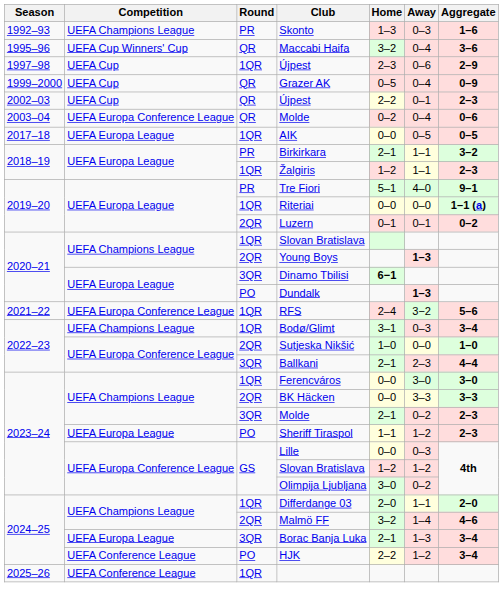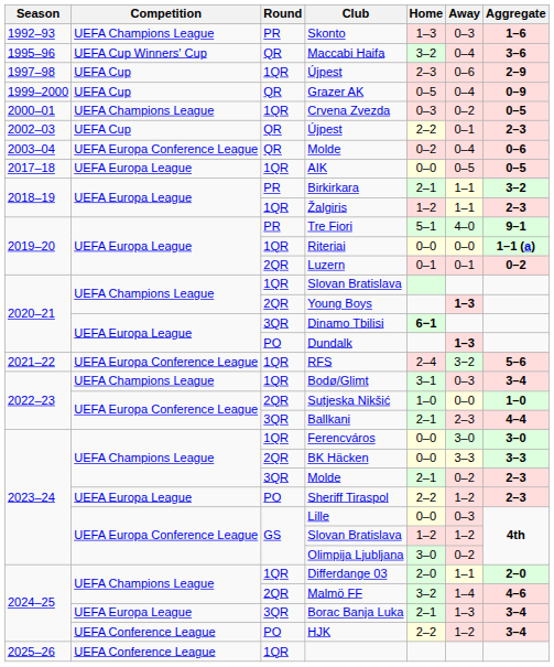 <table class="wikitable">
 <tr>
 <th>Season</th>
 <th>Competition</th>
 <th>Round</th>
 <th>Club</th>
 <th>Home</th>
 <th>Away</th>
 <th>Aggregate</th>
 </tr>
 <tr>
 <td><a href='#'>1992–93</a></td>
 <td><a href='#'>UEFA Champions League</a></td>
 <td><a href='#'>PR</a></td>
 <td> <a href='#'>Skonto</a></td>
 <td bgcolor="#ffdddd" style="text-align:center;">1–3</td>
 <td bgcolor="#ffdddd" style="text-align:center;">0–3</td>
 <td bgcolor="#ffdddd" style="text-align:center;"><strong>1–6</strong></td>
 </tr>
 <tr>
 <td><a href='#'>1995–96</a></td>
 <td><a href='#'>UEFA Cup Winners' Cup</a></td>
 <td><a href='#'>QR</a></td>
 <td> <a href='#'>Maccabi Haifa</a></td>
 <td bgcolor="#ddffdd" style="text-align:center;">3–2</td>
 <td bgcolor="#ffdddd" style="text-align:center;">0–4</td>
 <td bgcolor="#ffdddd" style="text-align:center;"><strong>3–6</strong></td>
 </tr>
 <tr>
 <td><a href='#'>1997–98</a></td>
 <td><a href='#'>UEFA Cup</a></td>
 <td><a href='#'>1QR</a></td>
 <td> <a href='#'>Újpest</a></td>
 <td bgcolor="#ffdddd" style="text-align:center;">2–3</td>
 <td bgcolor="#ffdddd" style="text-align:center;">0–6</td>
 <td bgcolor="#ffdddd" style="text-align:center;"><strong>2–9</strong></td>
 </tr>
 <tr>
 <td><a href='#'>1999–2000</a></td>
 <td><a href='#'>UEFA Cup</a></td>
 <td><a href='#'>QR</a></td>
 <td> <a href='#'>Grazer AK</a></td>
 <td bgcolor="#ffdddd" style="text-align:center;">0–5</td>
 <td bgcolor="#ffdddd" style="text-align:center;">0–4</td>
 <td bgcolor="#ffdddd" style="text-align:center;"><strong>0–9</strong></td>
+</tr>
+<tr>
+<td><a href='#'>2000–01</a></td>
+<td><a href='#'>UEFA Champions League</a></td>
+<td><a href='#'>1QR</a></td>
+<td> <a href='#'>Crvena Zvezda</a></td>
+<td bgcolor="#ffdddd" style="text-align:center;">0–3</td>
+<td bgcolor="#ffdddd" style="text-align:center;">0–2</td>
+<td bgcolor="#ffdddd" style="text-align:center;"><strong>0–5</strong></td>
 </tr>
 <tr>
 <td><a href='#'>2002–03</a></td>
 <td><a href='#'>UEFA Cup</a></td>
 <td><a href='#'>QR</a></td>
 <td> <a href='#'>Újpest</a></td>
 <td bgcolor="#ffffdd" style="text-align:center;">2–2</td>
 <td bgcolor="#ffdddd" style="text-align:center;">0–1</td>
 <td bgcolor="#ffdddd" style="text-align:center;"><strong>2–3</strong></td>
 </tr>
 <tr>
 <td><a href='#'>2003–04</a></td>
 <td><a href='#'>UEFA Europa Conference League</a></td>
 <td><a href='#'>QR</a></td>
 <td> <a href='#'>Molde</a></td>
 <td bgcolor="#ffdddd" style="text-align:center;">0–2</td>
 <td bgcolor="#ffdddd" style="text-align:center;">0–4</td>
 <td bgcolor="#ffdddd" style="text-align:center;"><strong>0–6</strong></td>
 </tr>
 <tr>
 <td><a href='#'>2017–18</a></td>
 <td><a href='#'>UEFA Europa League</a></td>
 <td><a href='#'>1QR</a></td>
 <td> <a href='#'>AIK</a></td>
 <td bgcolor="#ffffdd" style="text-align:center;">0–0</td>
 <td bgcolor="#ffdddd" style="text-align:center;">0–5</td>
 <td bgcolor="#ffdddd" style="text-align:center;"><strong>0–5</strong></td>
 </tr>
 <tr>
 <td rowspan="2"><a href='#'>2018–19</a></td>
 <td rowspan="2"><a href='#'>UEFA Europa League</a></td>
 <td><a href='#'>PR</a></td>
 <td> <a href='#'>Birkirkara</a></td>
 <td bgcolor="#ddffdd" style="text-align:center;">2–1</td>
 <td bgcolor="#ffffdd" style="text-align:center;">1–1</td>
 <td bgcolor="#ddffdd" style="text-align:center;"><strong>3–2</strong></td>
 </tr>
 <tr>
 <td><a href='#'>1QR</a></td>
 <td> <a href='#'>Žalgiris</a></td>
 <td bgcolor="#ffdddd" style="text-align:center;">1–2</td>
 <td bgcolor="#ffffdd" style="text-align:center;">1–1</td>
 <td bgcolor="#ffdddd" style="text-align:center;"><strong>2–3</strong></td>
 </tr>
 <tr>
 <td rowspan="3"><a href='#'>2019–20</a></td>
 <td rowspan="3"><a href='#'>UEFA Europa League</a></td>
 <td><a href='#'>PR</a></td>
 <td> <a href='#'>Tre Fiori</a></td>
 <td bgcolor="#ddffdd" style="text-align:center;">5–1</td>
 <td bgcolor="#ddffdd" style="text-align:center;">4–0</td>
 <td bgcolor="#ddffdd" style="text-align:center;"><strong>9–1</strong></td>
 </tr>
 <tr>
 <td><a href='#'>1QR</a></td>
 <td> <a href='#'>Riteriai</a></td>
 <td bgcolor="#ffffdd" style="text-align:center;">0–0</td>
 <td bgcolor="#ffffdd" style="text-align:center;">0–0</td>
 <td bgcolor="#ddffdd" style="text-align:center;"><strong>1–1 (<a href='#'>a</a>)</strong></td>
 </tr>
 <tr>
 <td><a href='#'>2QR</a></td>
 <td> <a href='#'>Luzern</a></td>
 <td bgcolor="#ffdddd" style="text-align:center;">0–1</td>
 <td bgcolor="#ffdddd" style="text-align:center;">0–1</td>
 <td bgcolor="#ffdddd" style="text-align:center;"><strong>0–2</strong></td>
 </tr>
 <tr>
 <td rowspan="4"><a href='#'>2020–21</a></td>
 <td rowspan="2"><a href='#'>UEFA Champions League</a></td>
 <td><a href='#'>1QR</a></td>
 <td> <a href='#'>Slovan Bratislava</a></td>
 <td bgcolor="#ddffdd" style="text-align:center;"></td>
 <td></td>
 <td></td>
 </tr>
 <tr>
 <td><a href='#'>2QR</a></td>
 <td> <a href='#'>Young Boys</a></td>
 <td></td>
 <td bgcolor="#ffdddd" style="text-align:center;"><strong>1–3</strong></td>
 <td></td>
 </tr>
 <tr>
 <td rowspan="2"><a href='#'>UEFA Europa League</a></td>
 <td><a href='#'>3QR</a></td>
 <td> <a href='#'>Dinamo Tbilisi</a></td>
 <td bgcolor="#ddffdd" style="text-align:center;"><strong>6−1</strong></td>
 <td></td>
 <td></td>
 </tr>
 <tr>
 <td><a href='#'>PO</a></td>
 <td> <a href='#'>Dundalk</a></td>
 <td></td>
 <td bgcolor="#ffdddd" style="text-align:center;"><strong>1–3</strong></td>
 <td></td>
 </tr>
 <tr>
 <td><a href='#'>2021–22</a></td>
 <td><a href='#'>UEFA Europa Conference League</a></td>
 <td><a href='#'>1QR</a></td>
 <td> <a href='#'>RFS</a></td>
 <td bgcolor="#ffdddd" style="text-align:center;">2–4 </td>
 <td bgcolor="#ddffdd" style="text-align:center;">3−2</td>
 <td bgcolor="#ffdddd" style="text-align:center;"><strong>5–6</strong></td>
 </tr>
 <tr>
 <td rowspan="3"><a href='#'>2022–23</a></td>
 <td><a href='#'>UEFA Champions League</a></td>
 <td><a href='#'>1QR</a></td>
 <td> <a href='#'>Bodø/Glimt</a></td>
 <td bgcolor="#ddffdd" style="text-align:center;">3–1</td>
 <td bgcolor="#ffdddd" style="text-align:center;">0–3</td>
 <td bgcolor="#ffdddd" style="text-align:center;"><strong>3–4</strong></td>
 </tr>
 <tr>
 <td rowspan="2"><a href='#'>UEFA Europa Conference League</a></td>
 <td><a href='#'>2QR</a></td>
 <td> <a href='#'>Sutjeska Nikšić</a></td>
 <td bgcolor="#ddffdd" style="text-align:center;">1–0</td>
 <td bgcolor="#ffffdd" style="text-align:center;">0–0</td>
 <td bgcolor="#ddffdd" style="text-align:center;"><strong>1–0</strong></td>
 </tr>
 <tr>
 <td><a href='#'>3QR</a></td>
 <td> <a href='#'>Ballkani</a></td>
 <td bgcolor="#ddffdd" style="text-align:center;">2–1 </td>
 <td bgcolor="#ffdddd" style="text-align:center;">2–3</td>
 <td bgcolor="#ffdddd" style="text-align:center;"><strong>4–4</strong> </td>
 </tr>
 <tr>
 <td rowspan="7"><a href='#'>2023–24</a></td>
 <td rowspan="3"><a href='#'>UEFA Champions League</a></td>
 <td><a href='#'>1QR</a></td>
 <td> <a href='#'>Ferencváros</a></td>
 <td bgcolor="#ffffdd" style="text-align:center;">0–0</td>
 <td bgcolor="#ddffdd" style="text-align:center;">3–0</td>
 <td bgcolor="#ddffdd" style="text-align:center;"><strong>3–0</strong></td>
 </tr>
 <tr>
 <td><a href='#'>2QR</a></td>
 <td> <a href='#'>BK Häcken</a></td>
 <td bgcolor="#ffffdd" style="text-align:center;">0–0</td>
 <td bgcolor="#ffffdd" style="text-align:center;">3–3 </td>
 <td bgcolor="#ddffdd" style="text-align:center;"><strong>3–3</strong> </td>
 </tr>
 <tr>
 <td><a href='#'>3QR</a></td>
 <td> <a href='#'>Molde</a></td>
 <td bgcolor="#ddffdd" style="text-align:center;">2–1</td>
 <td bgcolor="#ffdddd" style="text-align:center;">0–2 </td>
 <td bgcolor="#ffdddd" style="text-align:center;"><strong>2–3</strong></td>
 </tr>
 <tr>
 <td><a href='#'>UEFA Europa League</a></td>
 <td><a href='#'>PO</a></td>
 <td> <a href='#'>Sheriff Tiraspol</a></td>
-<td bgcolor="#ffffdd" style="text-align:center;">1–1</td>
+<td bgcolor="#ffffdd" style="text-align:center;">2–2</td>
 <td bgcolor="#ffdddd" style="text-align:center;">1–2</td>
 <td bgcolor="#ffdddd" style="text-align:center;"><strong>2–3</strong></td>
 </tr>
 <tr>
 <td rowspan="3"><a href='#'>UEFA Europa Conference League</a></td>
 <td rowspan="3"><a href='#'>GS</a></td>
 <td> <a href='#'>Lille</a></td>
 <td bgcolor="#ffffdd" style="text-align:center;">0–0</td>
 <td bgcolor="#ffdddd" style="text-align:center;">0–3</td>
 <td style="text-align:center;"rowspan=3><strong>4th</strong></td>
 </tr>
 <tr>
 <td> <a href='#'>Slovan Bratislava</a></td>
 <td bgcolor="#ffdddd" style="text-align:center;">1–2</td>
 <td bgcolor="#ffdddd" style="text-align:center;">1–2</td>
 </tr>
 <tr>
 <td> <a href='#'>Olimpija Ljubljana</a></td>
 <td bgcolor="#ddffdd" style="text-align:center;">3–0</td>
 <td bgcolor="#ffdddd" style="text-align:center;">0–2</td>
 </tr>
 <tr>
 <td rowspan="4"><a href='#'>2024–25</a></td>
 <td rowspan="2"><a href='#'>UEFA Champions League</a></td>
 <td><a href='#'>1QR</a></td>
 <td> <a href='#'>Differdange 03</a></td>
 <td bgcolor="#ddffdd" style="text-align:center;">2–0</td>
 <td bgcolor="#ffffdd" style="text-align:center;">1–1</td>
 <td bgcolor="#ddffdd" style="text-align:center;"><strong>2–0</strong></td>
 </tr>
 <tr>
 <td><a href='#'>2QR</a></td>
 <td> <a href='#'>Malmö FF</a></td>
 <td bgcolor="#ddffdd" style="text-align:center;">3–2</td>
 <td bgcolor="#ffdddd" style="text-align:center;">1–4</td>
 <td bgcolor="#ffdddd" style="text-align:center;"><strong>4–6</strong></td>
 </tr>
 <tr>
 <td><a href='#'>UEFA Europa League</a></td>
 <td><a href='#'>3QR</a></td>
 <td> <a href='#'>Borac Banja Luka</a></td>
 <td bgcolor="#ddffdd" style="text-align:center;">2–1</td>
 <td bgcolor="#ffdddd" style="text-align:center;">1–3</td>
 <td bgcolor="#ffdddd" style="text-align:center;"><strong>3–4</strong></td>
 </tr>
 <tr>
 <td><a href='#'>UEFA Conference League</a></td>
 <td><a href='#'>PO</a></td>
 <td> <a href='#'>HJK</a></td>
 <td bgcolor="#ffffdd" style="text-align:center;">2–2</td>
 <td bgcolor="#ffdddd" style="text-align:center;">1–2</td>
 <td bgcolor="#ffdddd" style="text-align:center;"><strong>3–4</strong></td>
 </tr>
 <tr>
 <td><a href='#'>2025–26</a></td>
 <td><a href='#'>UEFA Conference League</a></td>
 <td><a href='#'>1QR</a></td>
 <td></td>
 <td style="text-align:center;"></td>
 <td style="text-align:center;"></td>
 <td style="text-align:center;"></td>
 </tr>
 </table>
